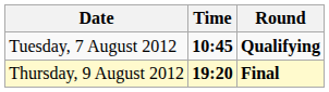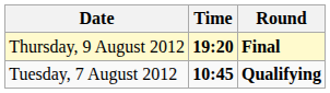 <table class="wikitable">
 <tr>
 <th>Date</th>
 <th>Time</th>
 <th>Round</th>
 </tr>
+<tr style=background:lemonchiffon>
+<td>Thursday, 9 August 2012</td>
+<td><strong>19:20</strong></td>
+<td><strong>Final</strong></td>
+</tr>
 <tr>
 <td>Tuesday, 7 August 2012</td>
 <td><strong>10:45</strong></td>
 <td><strong>Qualifying</strong></td>
 </tr>
-<tr style=background:lemonchiffon>
-<td>Thursday, 9 August 2012</td>
-<td><strong>19:20</strong></td>
-<td><strong>Final</strong></td>
-</tr>
 </table>
